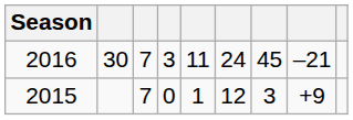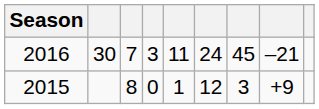 <table class="wikitable" style="text-align:center;">
 <tr>
 <th>Season</th>
 <th></th>
 <th></th>
 <th></th>
 <th></th>
 <th></th>
 <th></th>
 <th></th>
 <th></th>
 </tr>
 <tr>
 <td>2016</td>
 <td>30</td>
 <td>7</td>
 <td>3</td>
 <td>11</td>
 <td>24</td>
 <td>45</td>
 <td>–21</td>
 <td></td>
 </tr>
 <tr>
 <td>2015</td>
 <td></td>
-<td>7</td>
+<td>8</td>
 <td>0</td>
 <td>1</td>
 <td>12</td>
 <td>3</td>
 <td>+9</td>
 <td></td>
 </tr>
 </table>
